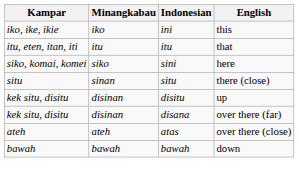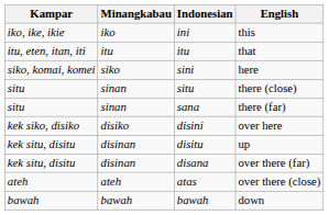 <table class="wikitable">
 <tr>
 <th>Kampar</th>
 <th>Minangkabau</th>
 <th>Indonesian</th>
 <th>English</th>
 </tr>
 <tr>
 <td><em>iko, ike, ikie</em></td>
 <td><em>iko</em></td>
 <td><em>ini</em></td>
 <td>this</td>
 </tr>
 <tr>
 <td><em>itu, eten, itan, iti</em></td>
 <td><em>itu</em></td>
 <td><em>itu</em></td>
 <td>that</td>
 </tr>
 <tr>
 <td><em>siko, komai, komei</em></td>
 <td><em>siko</em></td>
 <td><em>sini</em></td>
 <td>here</td>
 </tr>
 <tr>
 <td><em>situ</em></td>
 <td><em>sinan</em></td>
 <td><em>situ</em></td>
 <td>there (close)</td>
 </tr>
 <tr>
+<td><em>situ</em></td>
+<td><em>sinan</em></td>
+<td><em>sana</em></td>
+<td>there (far)</td>
+</tr>
+<tr>
+<td><em>kek siko, disiko</em></td>
+<td><em>disiko</em></td>
+<td><em>disini</em></td>
+<td>over here</td>
+</tr>
+<tr>
 <td><em>kek situ, disitu</em></td>
 <td><em>disinan</em></td>
 <td><em>disitu</em></td>
 <td>up</td>
 </tr>
 <tr>
 <td><em>kek situ, disitu</em></td>
 <td><em>disinan</em></td>
 <td><em>disana</em></td>
 <td>over there (far)</td>
 </tr>
 <tr>
 <td><em>ateh</em></td>
 <td><em>ateh</em></td>
 <td><em>atas</em></td>
 <td>over there (close)</td>
 </tr>
 <tr>
 <td><em>bawah</em></td>
 <td><em>bawah</em></td>
 <td><em>bawah</em></td>
 <td>down</td>
 </tr>
 </table>
